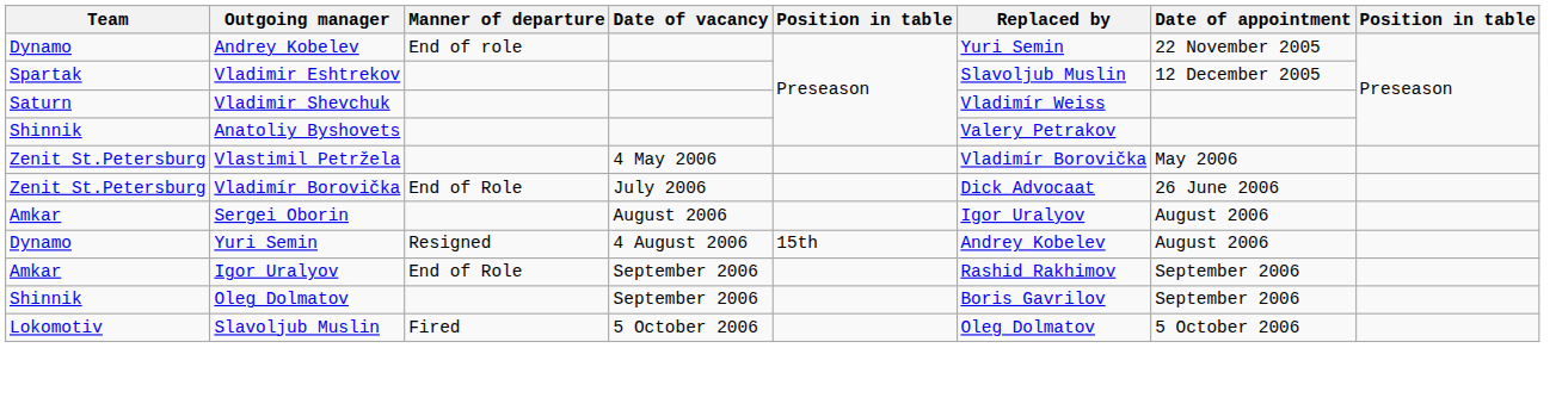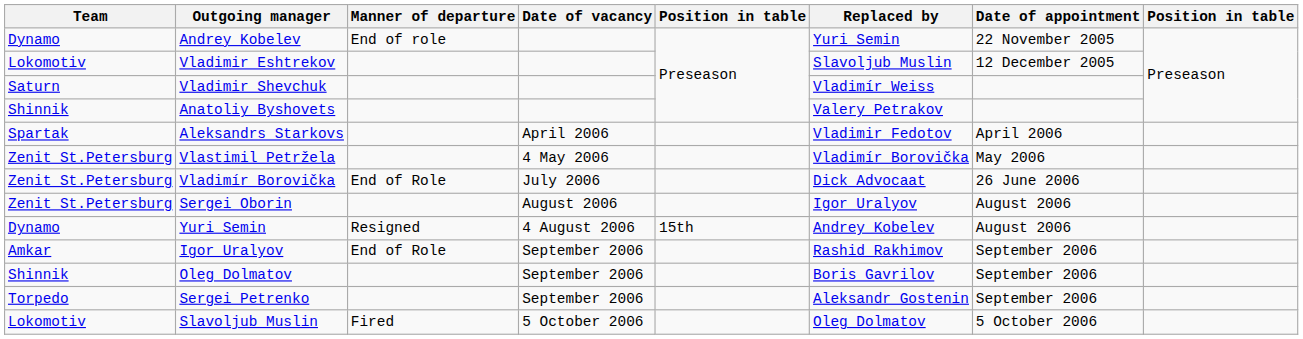 <table class="wikitable">
 <tr>
 <th>Team</th>
 <th>Outgoing manager</th>
 <th>Manner of departure</th>
 <th>Date of vacancy</th>
 <th>Position in table</th>
 <th>Replaced by</th>
 <th>Date of appointment</th>
 <th>Position in table</th>
 </tr>
 <tr>
 <td><a href='#'>Dynamo</a></td>
 <td> <a href='#'>Andrey Kobelev</a> </td>
 <td>End of role</td>
 <td></td>
 <td rowspan="4">Preseason</td>
 <td> <a href='#'>Yuri Semin</a></td>
 <td>22 November 2005</td>
 <td rowspan="4">Preseason</td>
 </tr>
 <tr>
-<td><a href='#'>Spartak</a></td>
+<td><a href='#'>Lokomotiv</a></td>
 <td> <a href='#'>Vladimir Eshtrekov</a></td>
 <td></td>
 <td></td>
 <td> <a href='#'>Slavoljub Muslin</a></td>
 <td>12 December 2005</td>
 </tr>
 <tr>
 <td><a href='#'>Saturn</a></td>
 <td> <a href='#'>Vladimir Shevchuk</a></td>
 <td></td>
 <td></td>
 <td> <a href='#'>Vladimír Weiss</a></td>
 <td></td>
 </tr>
 <tr>
 <td><a href='#'>Shinnik</a></td>
 <td> <a href='#'>Anatoliy Byshovets</a></td>
 <td></td>
 <td></td>
 <td> <a href='#'>Valery Petrakov</a></td>
 <td></td>
 </tr>
 <tr>
+<td><a href='#'>Spartak</a></td>
+<td> <a href='#'>Aleksandrs Starkovs</a></td>
+<td></td>
+<td>April 2006</td>
+<td></td>
+<td> <a href='#'>Vladimir Fedotov</a></td>
+<td>April 2006</td>
+<td></td>
+</tr>
+<tr>
 <td><a href='#'>Zenit St.Petersburg</a></td>
 <td> <a href='#'>Vlastimil Petržela</a></td>
 <td></td>
 <td>4 May 2006</td>
 <td></td>
 <td> <a href='#'>Vladimír Borovička</a> </td>
 <td>May 2006</td>
 <td></td>
 </tr>
 <tr>
 <td><a href='#'>Zenit St.Petersburg</a></td>
 <td> <a href='#'>Vladimír Borovička</a> </td>
 <td>End of Role</td>
 <td>July 2006</td>
 <td></td>
 <td> <a href='#'>Dick Advocaat</a></td>
 <td>26 June 2006</td>
 <td></td>
 </tr>
 <tr>
-<td><a href='#'>Amkar</a></td>
+<td><a href='#'>Zenit St.Petersburg</a></td>
 <td> <a href='#'>Sergei Oborin</a></td>
 <td></td>
 <td>August 2006</td>
 <td></td>
 <td> <a href='#'>Igor Uralyov</a> </td>
 <td>August 2006</td>
 <td></td>
 </tr>
 <tr>
 <td><a href='#'>Dynamo</a></td>
 <td> <a href='#'>Yuri Semin</a></td>
 <td>Resigned</td>
 <td>4 August 2006</td>
 <td>15th</td>
 <td> <a href='#'>Andrey Kobelev</a></td>
 <td>August 2006</td>
 <td></td>
 </tr>
 <tr>
 <td><a href='#'>Amkar</a></td>
 <td> <a href='#'>Igor Uralyov</a> </td>
 <td>End of Role</td>
 <td>September 2006</td>
 <td></td>
 <td> <a href='#'>Rashid Rakhimov</a></td>
 <td>September 2006</td>
 <td></td>
 </tr>
 <tr>
 <td><a href='#'>Shinnik</a></td>
 <td> <a href='#'>Oleg Dolmatov</a></td>
 <td></td>
 <td>September 2006</td>
 <td></td>
 <td> <a href='#'>Boris Gavrilov</a></td>
 <td>September 2006</td>
 <td></td>
 </tr>
 <tr>
+<td><a href='#'>Torpedo</a></td>
+<td> <a href='#'>Sergei Petrenko</a></td>
+<td></td>
+<td>September 2006</td>
+<td></td>
+<td> <a href='#'>Aleksandr Gostenin</a></td>
+<td>September 2006</td>
+<td></td>
+</tr>
+<tr>
 <td><a href='#'>Lokomotiv</a></td>
 <td> <a href='#'>Slavoljub Muslin</a></td>
 <td>Fired</td>
 <td>5 October 2006</td>
 <td></td>
 <td> <a href='#'>Oleg Dolmatov</a></td>
 <td>5 October 2006</td>
 <td></td>
 </tr>
 </table>
